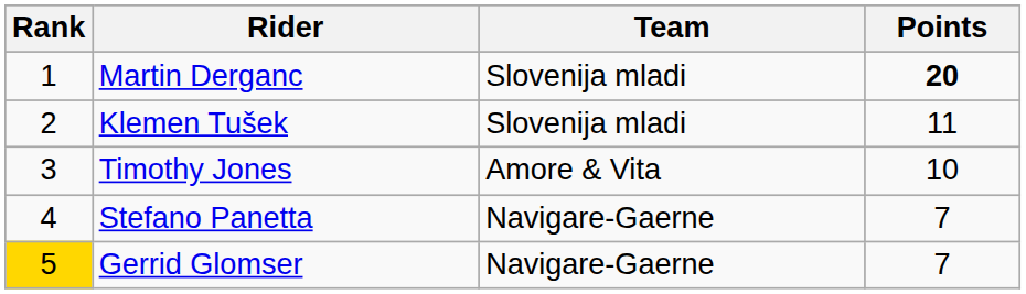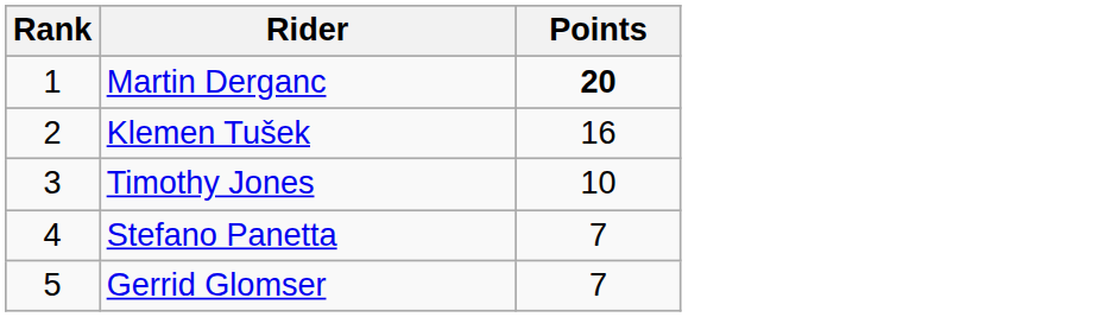 <table class="wikitable">
 <tr>
 <th>Rank</th>
 <th>Rider</th>
-<th>Team</th>
 <th>Points</th>
 </tr>
 <tr>
 <td align=center>1</td>
 <td width=200> <a href='#'>Martin Derganc</a> </td>
-<td width=200>Slovenija mladi</td>
 <td width=75 align=center><strong>20</strong></td>
 </tr>
 <tr>
 <td align=center>2</td>
 <td> <a href='#'>Klemen Tušek</a></td>
-<td>Slovenija mladi</td>
-<td align=center>11</td>
+<td align=center>16</td>
 </tr>
 <tr>
 <td align=center>3</td>
 <td> <a href='#'>Timothy Jones</a> </td>
-<td>Amore & Vita</td>
 <td align=center>10</td>
 </tr>
 <tr>
 <td align=center>4</td>
 <td> <a href='#'>Stefano Panetta</a></td>
-<td>Navigare-Gaerne</td>
 <td align=center>7</td>
 </tr>
 <tr>
-<td align=center style="background: gold;">5</td>
+<td align=center>5</td>
 <td> <a href='#'>Gerrid Glomser</a></td>
-<td>Navigare-Gaerne</td>
 <td align=center>7</td>
 </tr>
 </table>
